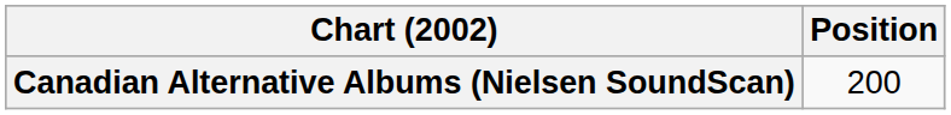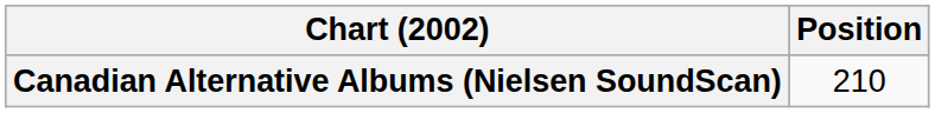 <table class="wikitable plainrowheaders">
 <tr>
 <th scope="col">Chart (2002)</th>
 <th scope="col">Position</th>
 </tr>
 <tr>
 <th scope="row">Canadian Alternative Albums (Nielsen SoundScan)</th>
-<td align=center>200</td>
+<td align=center>210</td>
 </tr>
 </table>
